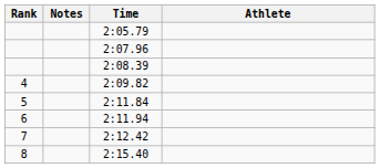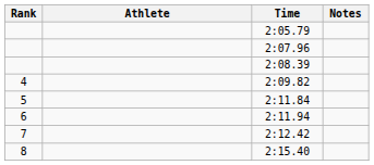 <table class="wikitable" style="text-align:center">
 <tr>
 <th width=40>Rank</th>
+<th width=250>Athlete</th>
+<th width=80>Time</th>
 <th width=50>Notes</th>
-<th width=80>Time</th>
-<th width=250>Athlete</th>
 </tr>
 <tr>
 <td></td>
+<td align=left></td>
+<td>2:05.79</td>
 <td></td>
-<td>2:05.79</td>
-<td align=left></td>
 </tr>
 <tr>
 <td></td>
+<td align=left></td>
+<td>2:07.96</td>
 <td></td>
-<td>2:07.96</td>
-<td align=left></td>
 </tr>
 <tr>
 <td></td>
+<td align=left></td>
+<td>2:08.39</td>
 <td></td>
-<td>2:08.39</td>
-<td align=left></td>
 </tr>
 <tr>
 <td>4</td>
+<td align=left></td>
+<td>2:09.82</td>
 <td></td>
-<td>2:09.82</td>
-<td align=left></td>
 </tr>
 <tr>
 <td>5</td>
+<td align=left></td>
+<td>2:11.84</td>
 <td></td>
-<td>2:11.84</td>
-<td align=left></td>
 </tr>
 <tr>
 <td>6</td>
+<td align=left></td>
+<td>2:11.94</td>
 <td></td>
-<td>2:11.94</td>
-<td align=left></td>
 </tr>
 <tr>
 <td>7</td>
+<td align=left></td>
+<td>2:12.42</td>
 <td></td>
-<td>2:12.42</td>
-<td align=left></td>
 </tr>
 <tr>
 <td>8</td>
+<td align=left></td>
+<td>2:15.40</td>
 <td></td>
-<td>2:15.40</td>
-<td align=left></td>
 </tr>
 </table>
